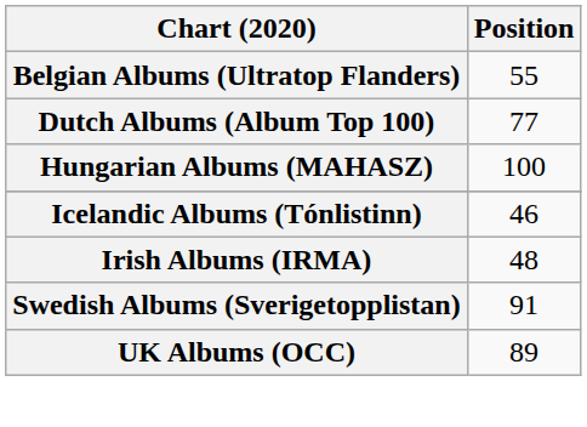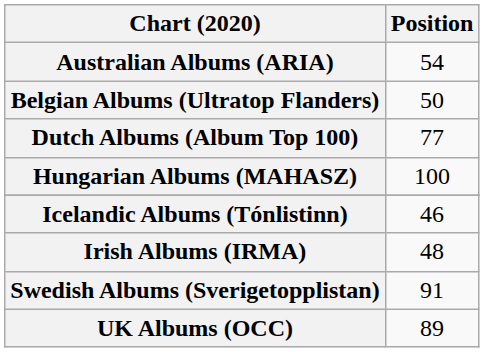 <table class="wikitable plainrowheaders sortable" style="text-align:center">
 <tr>
 <th scope="col">Chart (2020)</th>
 <th scope="col">Position</th>
 </tr>
 <tr>
+<th scope="row">Australian Albums (ARIA)</th>
+<td>54</td>
+</tr>
+<tr>
 <th scope="row">Belgian Albums (Ultratop Flanders)</th>
-<td>55</td>
+<td>50</td>
 </tr>
 <tr>
 <th scope="row">Dutch Albums (Album Top 100)</th>
 <td>77</td>
 </tr>
 <tr>
 <th scope="row">Hungarian Albums (MAHASZ)</th>
 <td>100</td>
 </tr>
 <tr>
 </tr>
 <tr>
 <th scope="row">Icelandic Albums (Tónlistinn)</th>
 <td>46</td>
 </tr>
 <tr>
 <th scope="row">Irish Albums (IRMA)</th>
 <td>48</td>
 </tr>
 <tr>
 <th scope="row">Swedish Albums (Sverigetopplistan)</th>
 <td>91</td>
 </tr>
 <tr>
 <th scope="row">UK Albums (OCC)</th>
 <td>89</td>
 </tr>
 </table>
